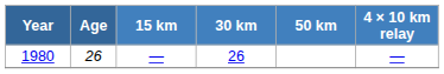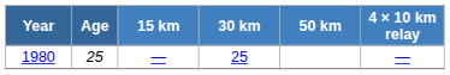 <table class="wikitable" style="font-size:95%; text-align:center; border:grey solid 1px; border-collapse:collapse; background:#ffffff;">
 <tr>
 <th style="background-color:#369; color:white; width:60px;"> Year </th>
 <th style="background-color:#369; color:white; width:40px;"> Age </th>
 <th style="background-color:#4180be; color:white; width:75px;"> 15 km </th>
 <th style="background-color:#4180be; color:white; width:75px;"> 30 km </th>
 <th style="background-color:#4180be; color:white; width:75px;"> 50 km </th>
 <th style="background-color:#4180be; color:white; width:75px;"> 4 × 10 km <br> relay </th>
 </tr>
 <tr>
 <td><a href='#'>1980</a></td>
-<td><em>26</em></td>
+<td><em>25</em></td>
 <td><a href='#'>—</a></td>
-<td><a href='#'>26</a></td>
+<td><a href='#'>25</a></td>
 <td><a href='#'></a></td>
 <td><a href='#'>—</a></td>
 </tr>
 <tr>
 </tr>
 </table>
